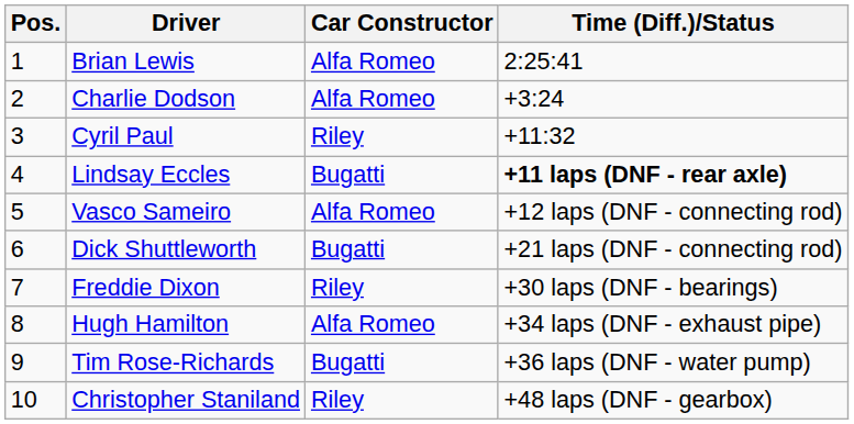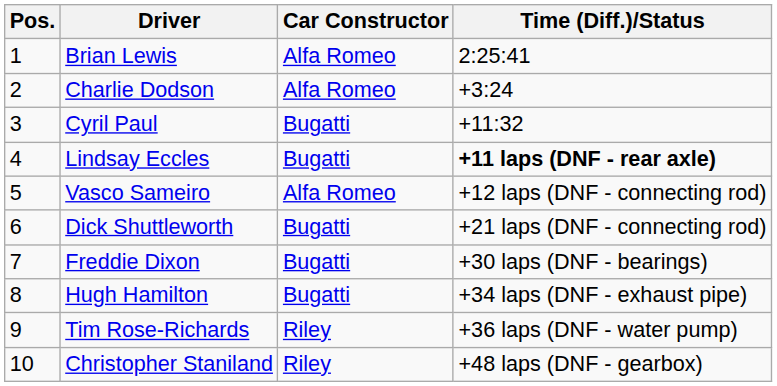 <table class="wikitable">
 <tr>
 <th>Pos.</th>
 <th>Driver</th>
 <th>Car Constructor</th>
 <th>Time (Diff.)/Status</th>
 </tr>
 <tr>
 <td>1</td>
 <td><a href='#'>Brian Lewis</a></td>
 <td><a href='#'>Alfa Romeo</a></td>
 <td>2:25:41</td>
 </tr>
 <tr>
 <td>2</td>
 <td><a href='#'>Charlie Dodson</a></td>
 <td><a href='#'>Alfa Romeo</a></td>
 <td>+3:24</td>
 </tr>
 <tr>
 <td>3</td>
 <td><a href='#'>Cyril Paul</a></td>
-<td><a href='#'>Riley</a></td>
+<td><a href='#'>Bugatti</a></td>
 <td>+11:32</td>
 </tr>
 <tr>
 <td>4</td>
 <td><a href='#'>Lindsay Eccles</a></td>
 <td><a href='#'>Bugatti</a></td>
 <td><strong>+11 laps (DNF - rear axle)</strong></td>
 </tr>
 <tr>
 <td>5</td>
 <td><a href='#'>Vasco Sameiro</a></td>
 <td><a href='#'>Alfa Romeo</a></td>
 <td>+12 laps (DNF - connecting rod)</td>
 </tr>
 <tr>
 <td>6</td>
 <td><a href='#'>Dick Shuttleworth</a></td>
 <td><a href='#'>Bugatti</a></td>
 <td>+21 laps (DNF - connecting rod)</td>
 </tr>
 <tr>
 <td>7</td>
 <td><a href='#'>Freddie Dixon</a></td>
-<td><a href='#'>Riley</a></td>
+<td><a href='#'>Bugatti</a></td>
 <td>+30 laps (DNF - bearings)</td>
 </tr>
 <tr>
 <td>8</td>
 <td><a href='#'>Hugh Hamilton</a></td>
-<td><a href='#'>Alfa Romeo</a></td>
+<td><a href='#'>Bugatti</a></td>
 <td>+34 laps (DNF - exhaust pipe)</td>
 </tr>
 <tr>
 <td>9</td>
 <td><a href='#'>Tim Rose-Richards</a></td>
-<td><a href='#'>Bugatti</a></td>
+<td><a href='#'>Riley</a></td>
 <td>+36 laps (DNF - water pump)</td>
 </tr>
 <tr>
 <td>10</td>
 <td><a href='#'>Christopher Staniland</a></td>
 <td><a href='#'>Riley</a></td>
 <td>+48 laps (DNF - gearbox)</td>
 </tr>
 </table>
